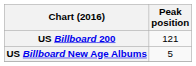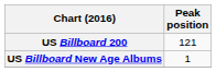 <table class="wikitable sortable plainrowheaders" style="text-align:center">
 <tr>
 <th scope="col">Chart (2016)</th>
 <th scope="col">Peak<br>position</th>
 </tr>
 <tr>
 <th scope="row">US <a href='#'><em>Billboard</em> 200</a></th>
 <td>121</td>
 </tr>
 <tr>
 <th scope="row">US <a href='#'><em>Billboard</em> New Age Albums</a></th>
-<td>5</td>
+<td>1</td>
 </tr>
 <tr>
 </tr>
 </table>
